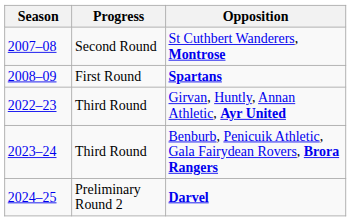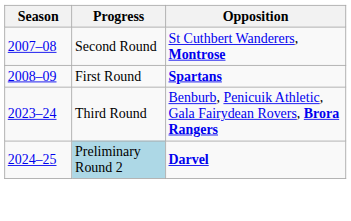 <table class="wikitable" style="text-align:left;margin-left:1em;float:right">
 <tr>
 <th width=70>Season</th>
 <th width=100>Progress</th>
 <th width=200>Opposition</th>
 </tr>
 <tr>
 <td><a href='#'>2007–08</a></td>
 <td>Second Round</td>
 <td><a href='#'>St Cuthbert Wanderers</a>, <a href='#'><strong>Montrose</strong></a></td>
 </tr>
 <tr>
 <td><a href='#'>2008–09</a></td>
 <td>First Round</td>
 <td><a href='#'><strong>Spartans</strong></a></td>
 </tr>
 <tr>
-<td><a href='#'>2022–23</a></td>
-<td>Third Round</td>
-<td><a href='#'>Girvan</a>, <a href='#'>Huntly</a>, <a href='#'>Annan Athletic</a>, <a href='#'><strong>Ayr United</strong></a></td>
-</tr>
-<tr>
 <td><a href='#'>2023–24</a></td>
 <td>Third Round</td>
 <td><a href='#'>Benburb</a>, <a href='#'>Penicuik Athletic</a>, <a href='#'>Gala Fairydean Rovers</a>, <a href='#'><strong>Brora Rangers</strong></a></td>
 </tr>
 <tr>
 <td><a href='#'>2024–25</a></td>
-<td>Preliminary Round 2</td>
+<td style="background: lightblue;">Preliminary Round 2</td>
 <td><strong><a href='#'>Darvel</a></strong></td>
 </tr>
 </table>
